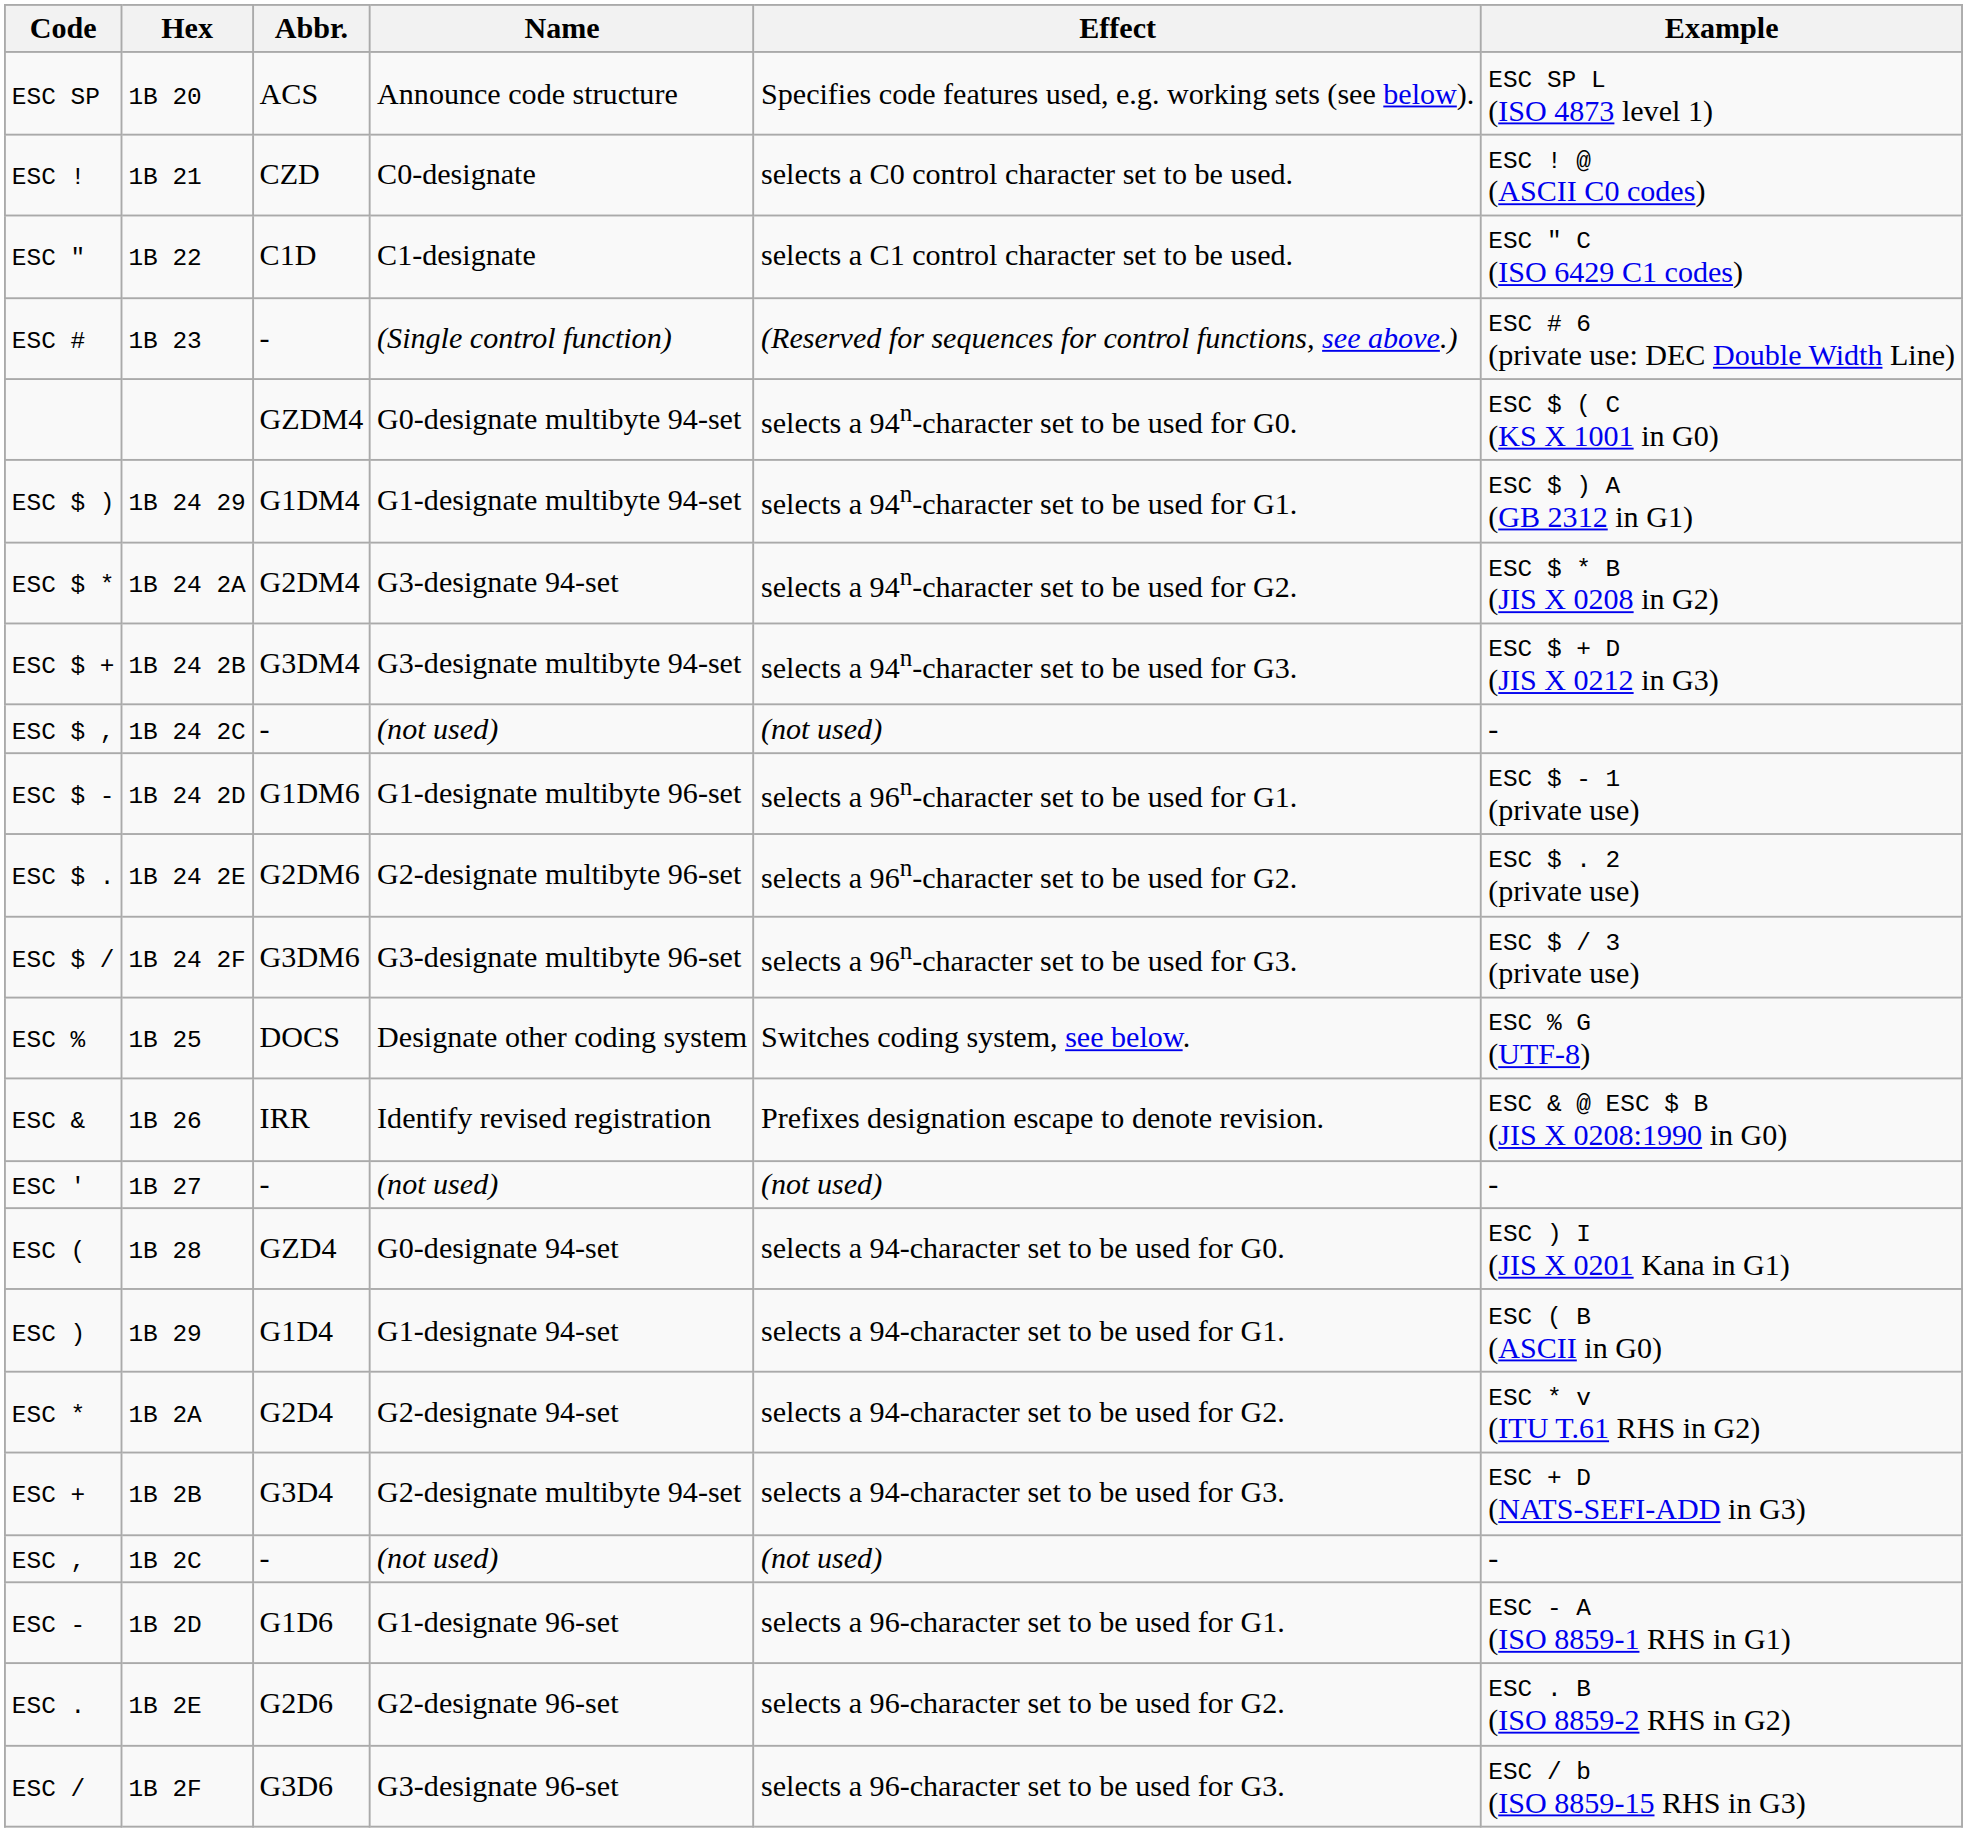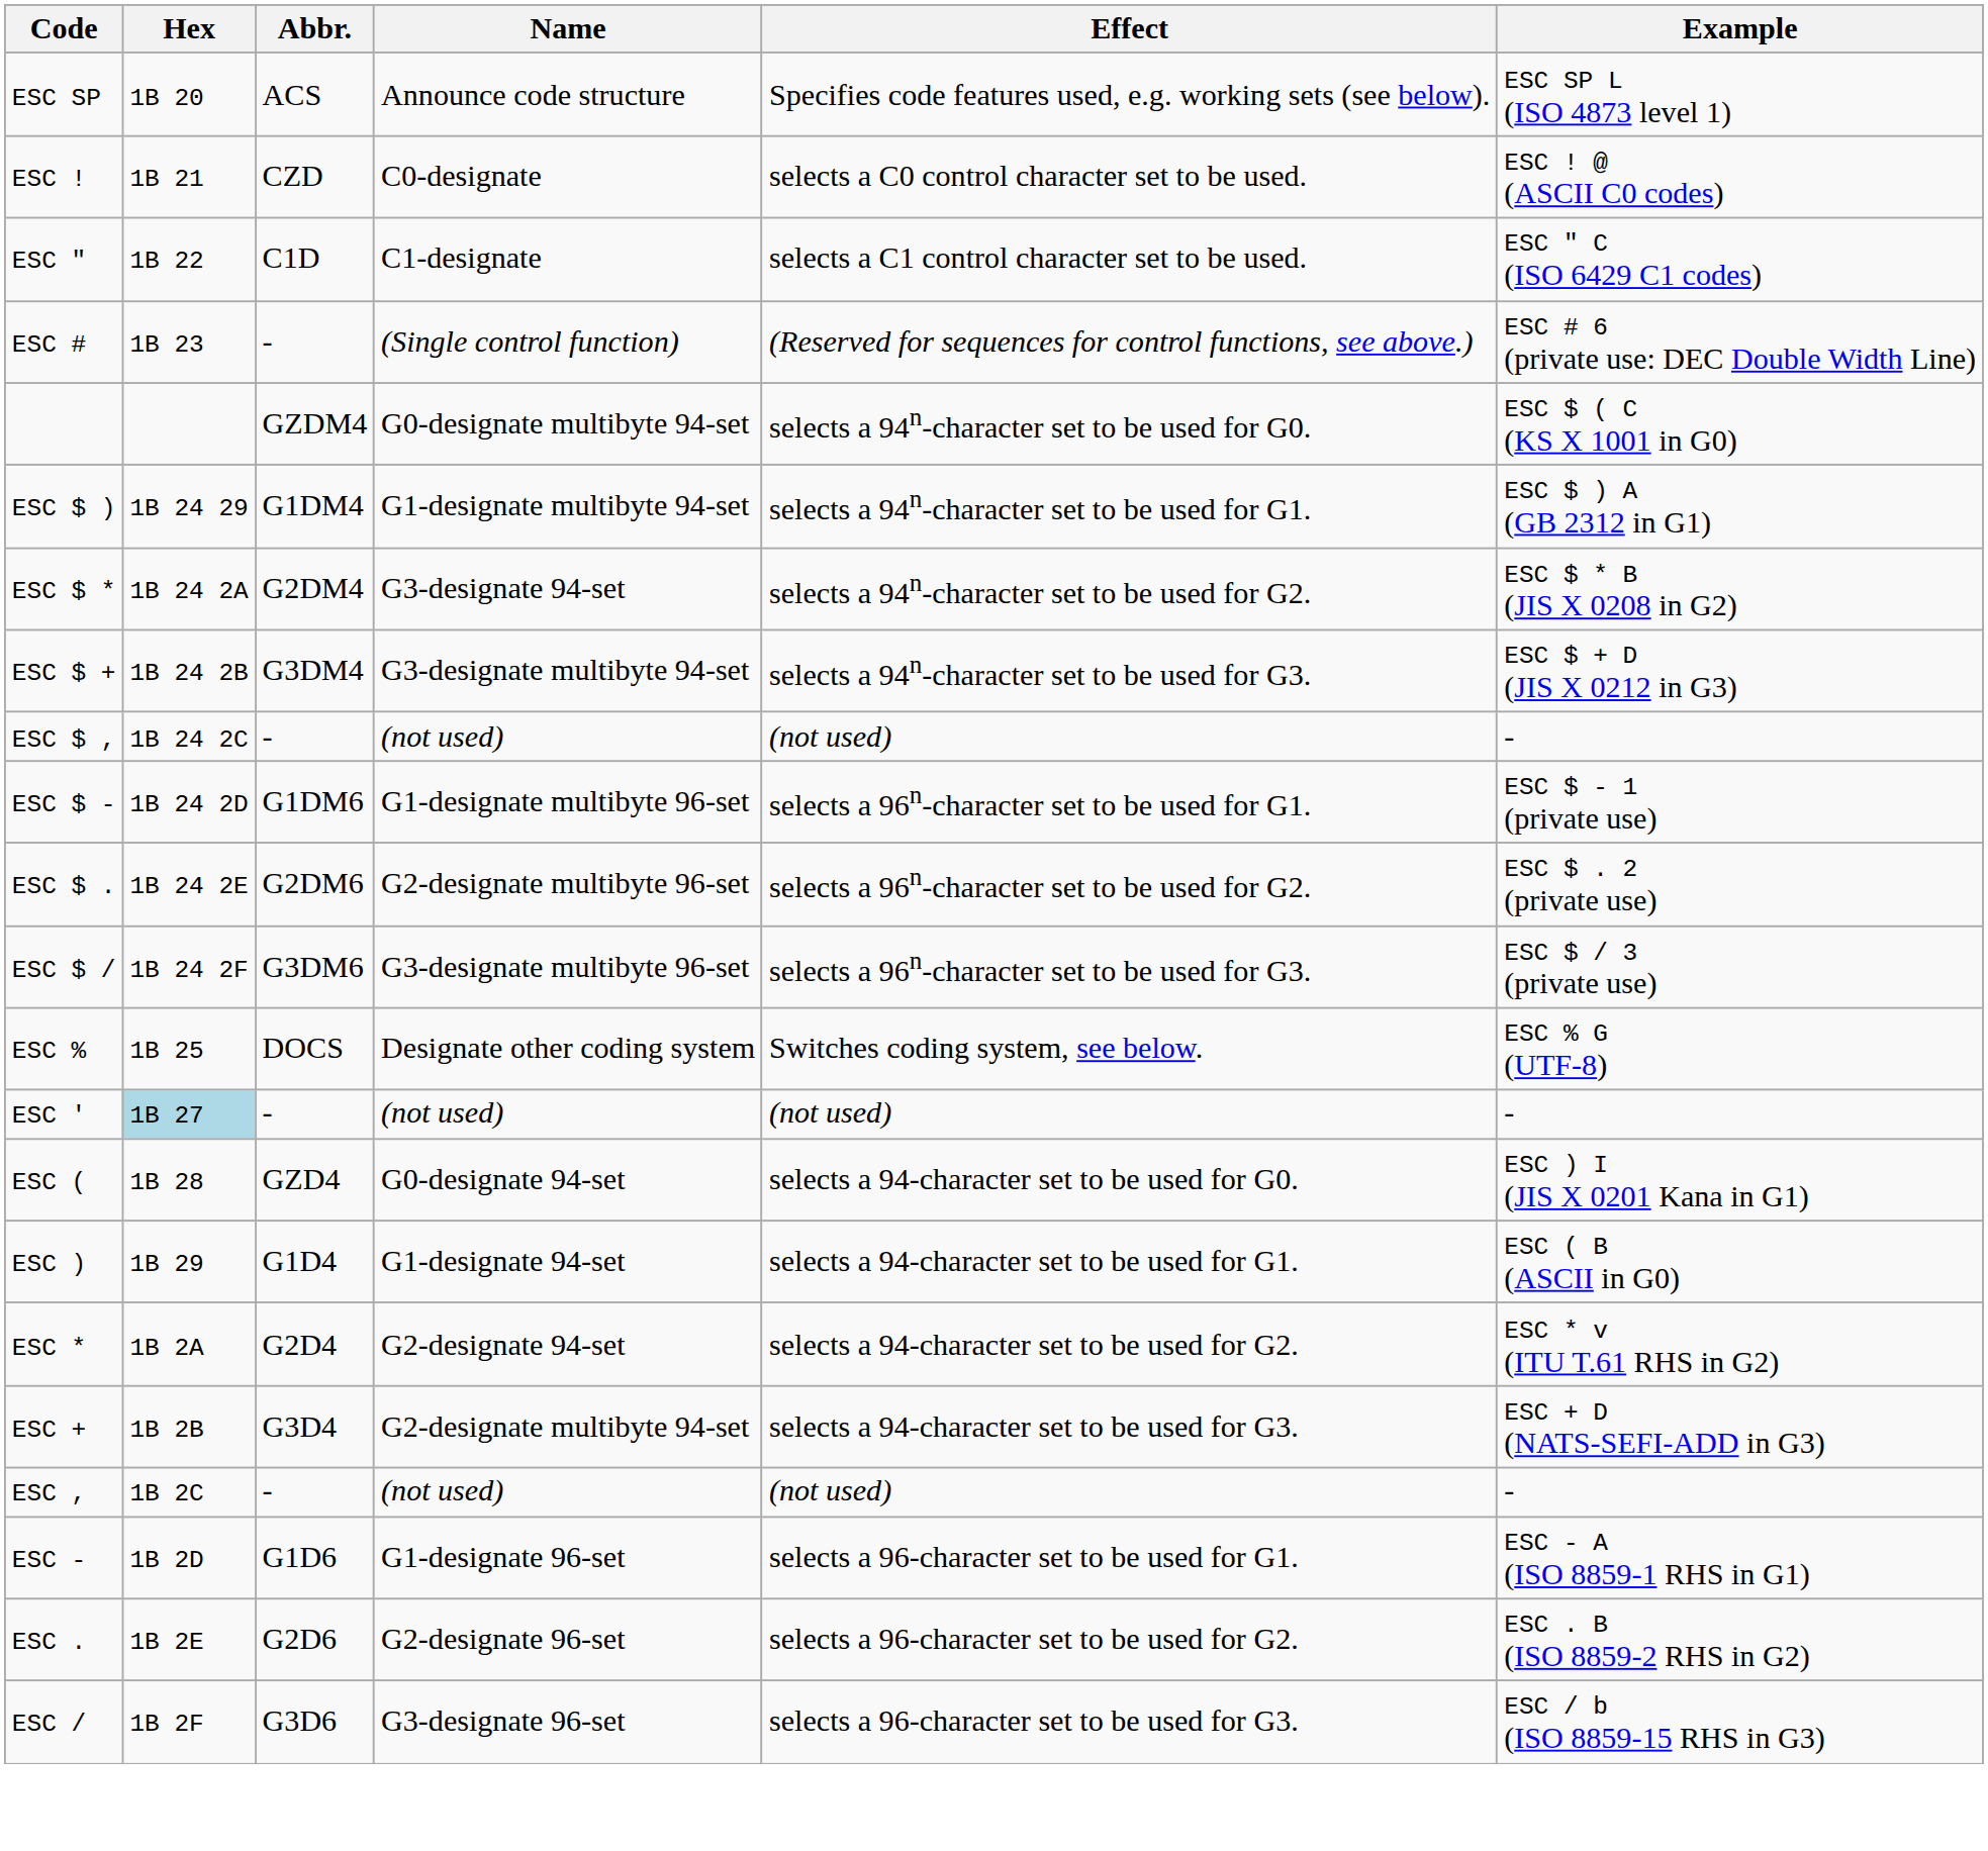 <table class="wikitable">
 <tr>
 <th>Code</th>
 <th>Hex</th>
 <th>Abbr.</th>
 <th>Name</th>
 <th>Effect</th>
 <th>Example</th>
 </tr>
 <tr>
 <td><code>ESC SP </code></td>
 <td><code>1B 20 </code></td>
 <td>ACS</td>
 <td>Announce code structure</td>
 <td>Specifies code features used, e.g. working sets (see <a href='#'>below</a>).</td>
 <td><code>ESC SP L</code> <br>(<a href='#'>ISO 4873</a> level 1)</td>
 </tr>
 <tr id="CZD">
 <td><code>ESC ! </code></td>
 <td><code>1B 21 </code></td>
 <td>CZD</td>
 <td>C0-designate</td>
 <td> selects a C0 control character set to be used.</td>
 <td><code>ESC ! @</code> <br>(<a href='#'>ASCII C0 codes</a>)</td>
 </tr>
 <tr id="C1D">
 <td><code>ESC " </code></td>
 <td><code>1B 22 </code></td>
 <td>C1D</td>
 <td>C1-designate</td>
 <td> selects a C1 control character set to be used.</td>
 <td><code>ESC " C</code> <br>(<a href='#'>ISO 6429 C1 codes</a>)</td>
 </tr>
 <tr>
 <td><code>ESC # </code></td>
 <td><code>1B 23 </code></td>
 <td>-</td>
 <td><em>(Single control function)</em></td>
 <td><em>(Reserved for sequences for control functions, <a href='#'>see above</a>.)</em></td>
 <td><code>ESC # 6</code> <br>(private use: DEC <a href='#'>Double Width</a> Line)</td>
 </tr>
 <tr id="GZDM4">
 <td></td>
 <td></td>
 <td>GZDM4</td>
 <td>G0-designate multibyte 94-set</td>
 <td> selects a 94<sup>n</sup>-character set to be used for G0.</td>
 <td><code>ESC $ ( C</code> <br>(<a href='#'>KS X 1001</a> in G0)</td>
 </tr>
 <tr id="G1DM4">
 <td><code>ESC $ ) </code></td>
 <td><code>1B 24 29 </code></td>
 <td>G1DM4</td>
 <td>G1-designate multibyte 94-set</td>
 <td> selects a 94<sup>n</sup>-character set to be used for G1.</td>
 <td><code>ESC $ ) A</code> <br>(<a href='#'>GB 2312</a> in G1)</td>
 </tr>
 <tr id="G2DM4">
 <td><code>ESC $ * </code></td>
 <td><code>1B 24 2A </code></td>
 <td>G2DM4</td>
 <td>G3-designate 94-set</td>
 <td> selects a 94<sup>n</sup>-character set to be used for G2.</td>
 <td><code>ESC $ * B</code> <br>(<a href='#'>JIS X 0208</a> in G2)</td>
 </tr>
 <tr id="G3DM4">
 <td><code>ESC $ + </code></td>
 <td><code>1B 24 2B </code></td>
 <td>G3DM4</td>
 <td>G3-designate multibyte 94-set</td>
 <td> selects a 94<sup>n</sup>-character set to be used for G3.</td>
 <td><code>ESC $ + D</code> <br>(<a href='#'>JIS X 0212</a> in G3)</td>
 </tr>
 <tr>
 <td><code>ESC $ , </code></td>
 <td><code>1B 24 2C </code></td>
 <td>-</td>
 <td><em>(not used)</em></td>
 <td><em>(not used)</em></td>
 <td>-</td>
 </tr>
 <tr id="G1DM6">
 <td><code>ESC $ - </code></td>
 <td><code>1B 24 2D </code></td>
 <td>G1DM6</td>
 <td>G1-designate multibyte 96-set</td>
 <td> selects a 96<sup>n</sup>-character set to be used for G1.</td>
 <td><code>ESC $ - 1</code> <br>(private use)</td>
 </tr>
 <tr id="G2DM6">
 <td><code>ESC $ . </code></td>
 <td><code>1B 24 2E </code></td>
 <td>G2DM6</td>
 <td>G2-designate multibyte 96-set</td>
 <td> selects a 96<sup>n</sup>-character set to be used for G2.</td>
 <td><code>ESC $ . 2</code> <br>(private use)</td>
 </tr>
 <tr id="G3DM6">
 <td><code>ESC $ / </code></td>
 <td><code>1B 24 2F </code></td>
 <td>G3DM6</td>
 <td>G3-designate multibyte 96-set</td>
 <td> selects a 96<sup>n</sup>-character set to be used for G3.</td>
 <td><code>ESC $ / 3</code> <br>(private use)</td>
 </tr>
 <tr>
 <td><code>ESC % </code></td>
 <td><code>1B 25 </code></td>
 <td>DOCS</td>
 <td>Designate other coding system</td>
 <td>Switches coding system, <a href='#'>see below</a>.</td>
 <td><code>ESC % G</code> <br>(<a href='#'>UTF-8</a>)</td>
 </tr>
-<tr id="IRR">
-<td><code>ESC & </code></td>
-<td><code>1B 26 </code></td>
-<td>IRR</td>
-<td>Identify revised registration</td>
-<td>Prefixes designation escape to denote revision.</td>
-<td><code>ESC & @ ESC $ B</code> <br>(<a href='#'>JIS X 0208:1990</a> in G0)</td>
-</tr>
 <tr>
 <td><code>ESC ' </code></td>
-<td><code>1B 27 </code></td>
+<td style="background: lightblue;"><code>1B 27 </code></td>
 <td>-</td>
 <td><em>(not used)</em></td>
 <td><em>(not used)</em></td>
 <td>-</td>
 </tr>
 <tr id="GZD4">
 <td><code>ESC ( </code></td>
 <td><code>1B 28 </code></td>
 <td>GZD4</td>
 <td>G0-designate 94-set</td>
 <td> selects a 94-character set to be used for G0.</td>
 <td><code>ESC ) I</code> <br>(<a href='#'>JIS X 0201</a> Kana in G1)</td>
 </tr>
 <tr id="G1D4">
 <td><code>ESC ) </code></td>
 <td><code>1B 29 </code></td>
 <td>G1D4</td>
 <td>G1-designate 94-set</td>
 <td> selects a 94-character set to be used for G1.</td>
 <td><code>ESC ( B</code> <br>(<a href='#'>ASCII</a> in G0)</td>
 </tr>
 <tr id="G2D4">
 <td><code>ESC * </code></td>
 <td><code>1B 2A </code></td>
 <td>G2D4</td>
 <td>G2-designate 94-set</td>
 <td> selects a 94-character set to be used for G2.</td>
 <td><code>ESC * v</code> <br>(<a href='#'>ITU T.61</a> RHS in G2)</td>
 </tr>
 <tr id="G3D4">
 <td><code>ESC + </code></td>
 <td><code>1B 2B </code></td>
 <td>G3D4</td>
 <td>G2-designate multibyte 94-set</td>
 <td> selects a 94-character set to be used for G3.</td>
 <td><code>ESC + D</code> <br>(<a href='#'>NATS-SEFI-ADD</a> in G3)</td>
 </tr>
 <tr>
 <td><code>ESC , </code></td>
 <td><code>1B 2C </code></td>
 <td>-</td>
 <td><em>(not used)</em></td>
 <td><em>(not used)</em></td>
 <td>-</td>
 </tr>
 <tr id="G1D6">
 <td><code>ESC - </code></td>
 <td><code>1B 2D </code></td>
 <td>G1D6</td>
 <td>G1-designate 96-set</td>
 <td> selects a 96-character set to be used for G1.</td>
 <td><code>ESC - A</code> <br>(<a href='#'>ISO 8859-1</a> RHS in G1)</td>
 </tr>
 <tr id="G2D6">
 <td><code>ESC . </code></td>
 <td><code>1B 2E </code></td>
 <td>G2D6</td>
 <td>G2-designate 96-set</td>
 <td> selects a 96-character set to be used for G2.</td>
 <td><code>ESC . B</code> <br>(<a href='#'>ISO 8859-2</a> RHS in G2)</td>
 </tr>
 <tr id="G3D6">
 <td><code>ESC / </code></td>
 <td><code>1B 2F </code></td>
 <td>G3D6</td>
 <td>G3-designate 96-set</td>
 <td> selects a 96-character set to be used for G3.</td>
 <td><code>ESC / b</code> <br>(<a href='#'>ISO 8859-15</a> RHS in G3)</td>
 </tr>
 </table>
